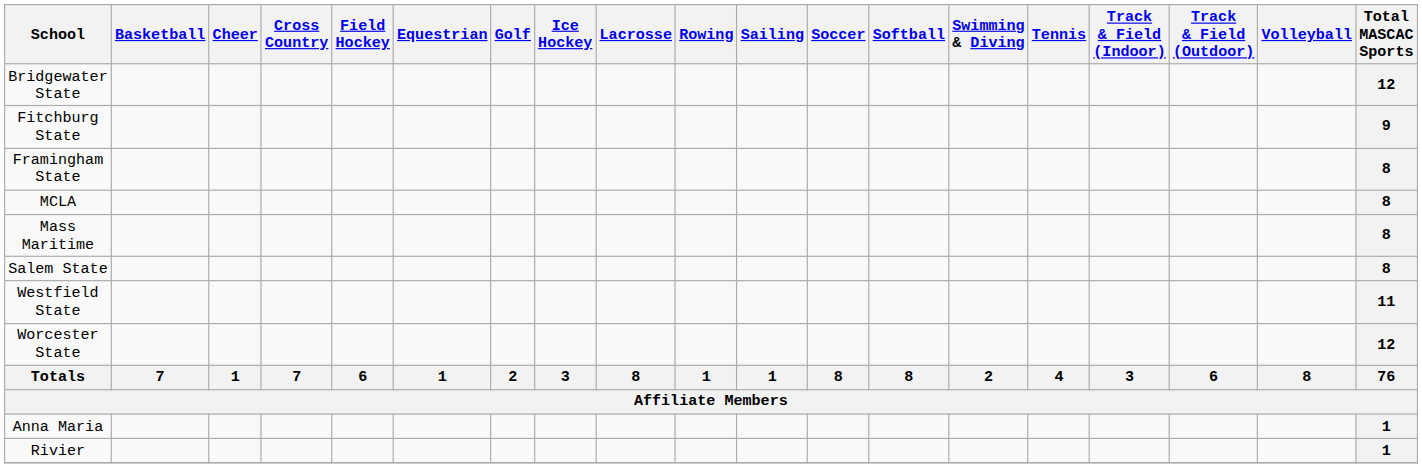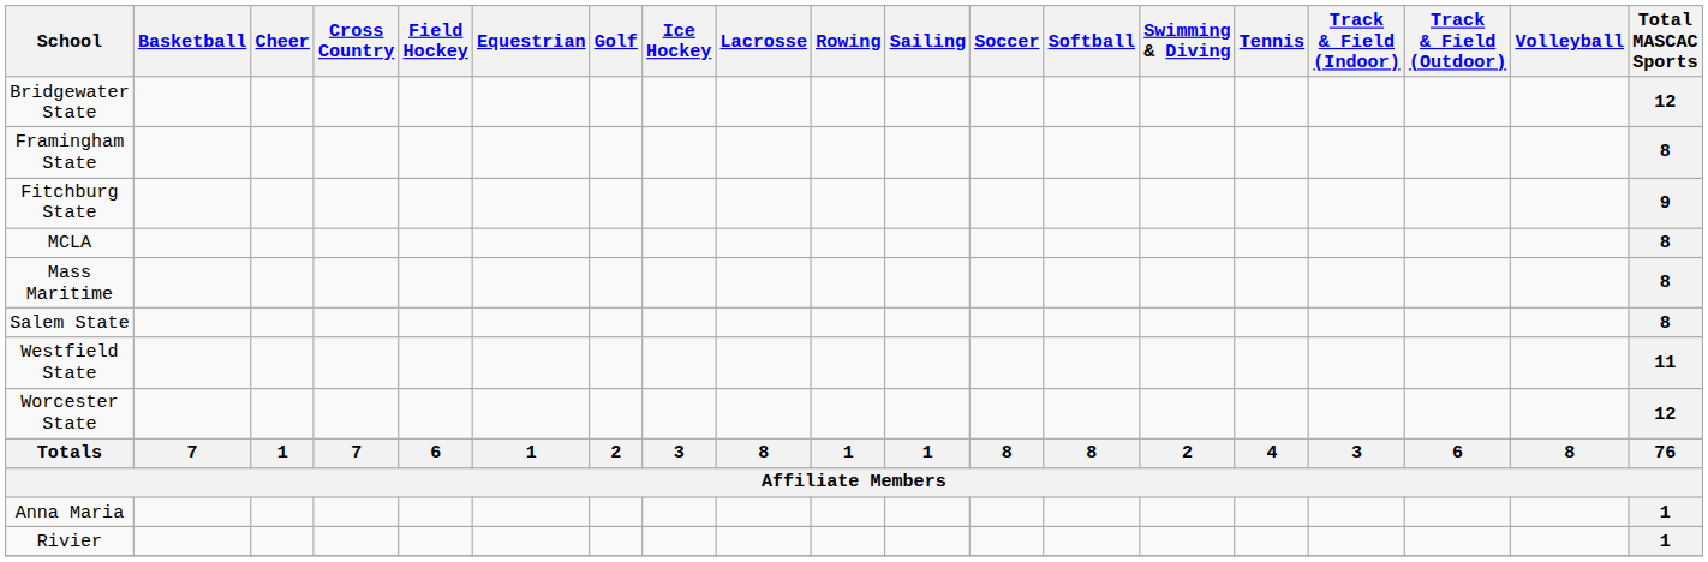 <table class="wikitable" style="text-align:center;">
 <tr>
 <th>School</th>
 <th><a href='#'>Basketball</a></th>
 <th><a href='#'>Cheer</a></th>
 <th><a href='#'>Cross<br>Country</a></th>
 <th><a href='#'>Field<br>Hockey</a></th>
 <th><a href='#'>Equestrian</a></th>
 <th><a href='#'>Golf</a></th>
 <th><a href='#'>Ice<br>Hockey</a></th>
 <th><a href='#'>Lacrosse</a></th>
 <th><a href='#'>Rowing</a></th>
 <th><a href='#'>Sailing</a></th>
 <th><a href='#'>Soccer</a></th>
 <th><a href='#'>Softball</a></th>
 <th><a href='#'>Swimming</a><br>& <a href='#'>Diving</a></th>
 <th><a href='#'>Tennis</a></th>
 <th><a href='#'>Track<br>& Field<br>(Indoor)</a></th>
 <th><a href='#'>Track<br>& Field<br>(Outdoor)</a></th>
 <th><a href='#'>Volleyball</a></th>
 <th>Total<br>MASCAC<br>Sports</th>
 </tr>
 <tr style="text-align:center">
 <td>Bridgewater State</td>
 <td></td>
 <td></td>
 <td></td>
 <td></td>
 <td></td>
 <td></td>
 <td></td>
 <td></td>
 <td></td>
 <td></td>
 <td></td>
 <td></td>
 <td></td>
 <td></td>
 <td></td>
 <td></td>
 <td></td>
 <th>12</th>
 </tr>
 <tr style="text-align:center">
+<td>Framingham State</td>
+<td></td>
+<td></td>
+<td></td>
+<td></td>
+<td></td>
+<td></td>
+<td></td>
+<td></td>
+<td></td>
+<td></td>
+<td></td>
+<td></td>
+<td></td>
+<td></td>
+<td></td>
+<td></td>
+<td></td>
+<th>8</th>
+</tr>
+<tr style="text-align:center">
 <td>Fitchburg State</td>
 <td></td>
 <td></td>
 <td></td>
 <td></td>
 <td></td>
 <td></td>
 <td></td>
 <td></td>
 <td></td>
 <td></td>
 <td></td>
 <td></td>
 <td></td>
 <td></td>
 <td></td>
 <td></td>
 <td></td>
 <th>9</th>
-</tr>
-<tr style="text-align:center">
-<td>Framingham State</td>
-<td></td>
-<td></td>
-<td></td>
-<td></td>
-<td></td>
-<td></td>
-<td></td>
-<td></td>
-<td></td>
-<td></td>
-<td></td>
-<td></td>
-<td></td>
-<td></td>
-<td></td>
-<td></td>
-<td></td>
-<th>8</th>
 </tr>
 <tr style="text-align:center">
 <td>MCLA</td>
 <td></td>
 <td></td>
 <td></td>
 <td></td>
 <td></td>
 <td></td>
 <td></td>
 <td></td>
 <td></td>
 <td></td>
 <td></td>
 <td></td>
 <td></td>
 <td></td>
 <td></td>
 <td></td>
 <td></td>
 <th>8</th>
 </tr>
 <tr style="text-align:center">
 <td>Mass Maritime</td>
 <td></td>
 <td></td>
 <td></td>
 <td></td>
 <td></td>
 <td></td>
 <td></td>
 <td></td>
 <td></td>
 <td></td>
 <td></td>
 <td></td>
 <td></td>
 <td></td>
 <td></td>
 <td></td>
 <td></td>
 <th>8</th>
 </tr>
 <tr style="text-align:center">
 <td>Salem State</td>
 <td></td>
 <td></td>
 <td></td>
 <td></td>
 <td></td>
 <td></td>
 <td></td>
 <td></td>
 <td></td>
 <td></td>
 <td></td>
 <td></td>
 <td></td>
 <td></td>
 <td></td>
 <td></td>
 <td></td>
 <th>8</th>
 </tr>
 <tr style="text-align:center">
 <td>Westfield State</td>
 <td></td>
 <td></td>
 <td></td>
 <td></td>
 <td></td>
 <td></td>
 <td></td>
 <td></td>
 <td></td>
 <td></td>
 <td></td>
 <td></td>
 <td></td>
 <td></td>
 <td></td>
 <td></td>
 <td></td>
 <th>11</th>
 </tr>
 <tr style="text-align:center">
 <td>Worcester State</td>
 <td></td>
 <td></td>
 <td></td>
 <td></td>
 <td></td>
 <td></td>
 <td></td>
 <td></td>
 <td></td>
 <td></td>
 <td></td>
 <td></td>
 <td></td>
 <td></td>
 <td></td>
 <td></td>
 <td></td>
 <th>12</th>
 </tr>
 <tr style="text-align:center">
 <th>Totals</th>
 <th>7</th>
 <th>1</th>
 <th>7</th>
 <th>6</th>
 <th>1</th>
 <th>2</th>
 <th>3</th>
 <th>8</th>
 <th>1</th>
 <th>1</th>
 <th>8</th>
 <th>8</th>
 <th>2</th>
 <th>4</th>
 <th>3</th>
 <th>6</th>
 <th>8</th>
 <th>76</th>
 </tr>
 <tr>
 <th colspan="19">Affiliate Members</th>
 </tr>
 <tr>
 <td>Anna Maria</td>
 <td></td>
 <td></td>
 <td></td>
 <td></td>
 <td></td>
 <td></td>
 <td></td>
 <td></td>
 <td></td>
 <td></td>
 <td></td>
 <td></td>
 <td></td>
 <td></td>
 <td></td>
 <td></td>
 <td></td>
 <th>1</th>
 </tr>
 <tr>
 <td>Rivier</td>
 <td></td>
 <td></td>
 <td></td>
 <td></td>
 <td></td>
 <td></td>
 <td></td>
 <td></td>
 <td></td>
 <td></td>
 <td></td>
 <td></td>
 <td></td>
 <td></td>
 <td></td>
 <td></td>
 <td></td>
 <th>1</th>
 </tr>
 <tr>
 </tr>
 </table>
